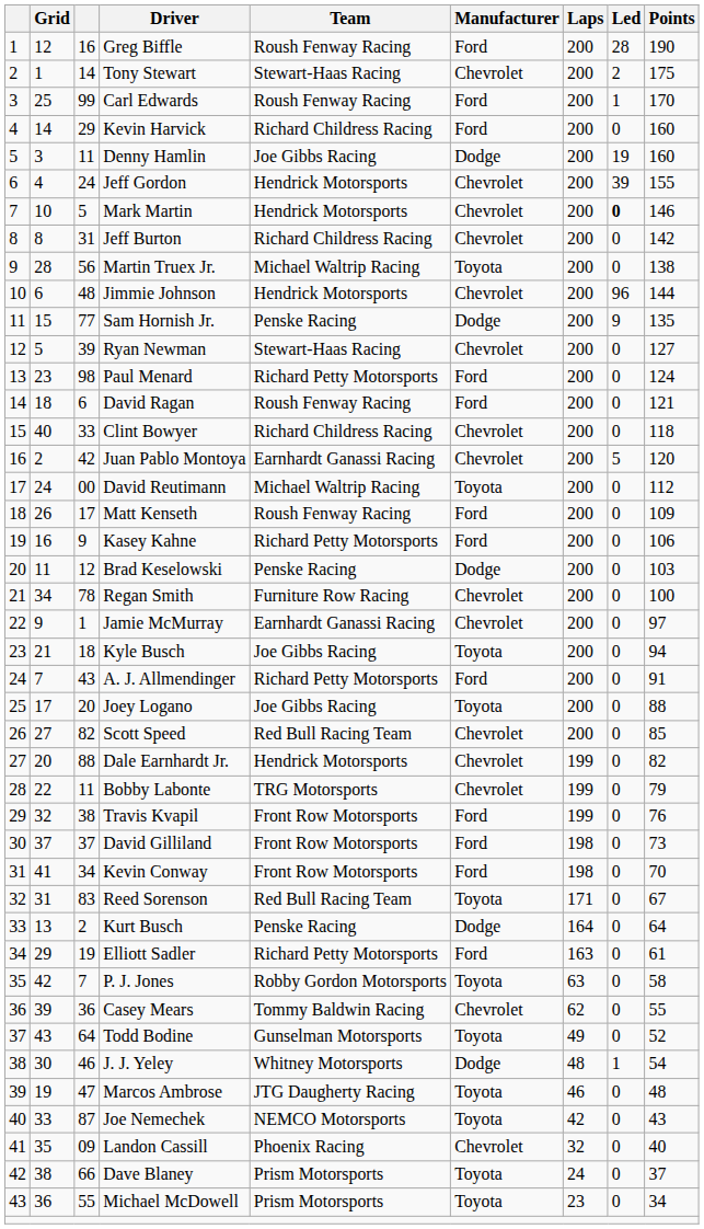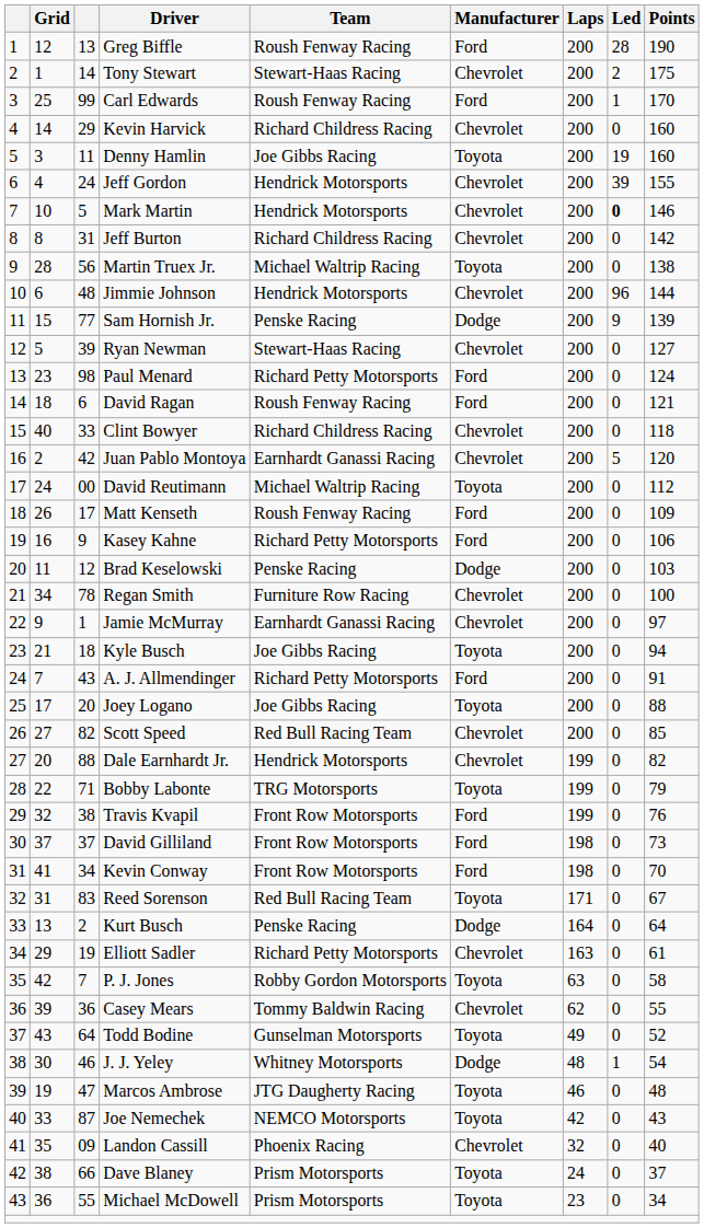 <table class="sortable wikitable" border="1">
 <tr>
 <th></th>
 <th>Grid</th>
 <th></th>
 <th>Driver</th>
 <th>Team</th>
 <th>Manufacturer</th>
 <th>Laps</th>
 <th>Led</th>
 <th>Points</th>
 </tr>
 <tr>
 <td>1</td>
 <td>12</td>
-<td>16</td>
+<td>13</td>
 <td>Greg Biffle</td>
 <td>Roush Fenway Racing</td>
 <td>Ford</td>
 <td>200</td>
 <td>28</td>
 <td>190</td>
 </tr>
 <tr>
 <td>2</td>
 <td>1</td>
 <td>14</td>
 <td>Tony Stewart</td>
 <td>Stewart-Haas Racing</td>
 <td>Chevrolet</td>
 <td>200</td>
 <td>2</td>
 <td>175</td>
 </tr>
 <tr>
 <td>3</td>
 <td>25</td>
 <td>99</td>
 <td>Carl Edwards</td>
 <td>Roush Fenway Racing</td>
 <td>Ford</td>
 <td>200</td>
 <td>1</td>
 <td>170</td>
 </tr>
 <tr>
 <td>4</td>
 <td>14</td>
 <td>29</td>
 <td>Kevin Harvick</td>
 <td>Richard Childress Racing</td>
-<td>Ford</td>
+<td>Chevrolet</td>
 <td>200</td>
 <td>0</td>
 <td>160</td>
 </tr>
 <tr>
 <td>5</td>
 <td>3</td>
 <td>11</td>
 <td>Denny Hamlin</td>
 <td>Joe Gibbs Racing</td>
-<td>Dodge</td>
+<td>Toyota</td>
 <td>200</td>
 <td>19</td>
 <td>160</td>
 </tr>
 <tr>
 <td>6</td>
 <td>4</td>
 <td>24</td>
 <td>Jeff Gordon</td>
 <td>Hendrick Motorsports</td>
 <td>Chevrolet</td>
 <td>200</td>
 <td>39</td>
 <td>155</td>
 </tr>
 <tr>
 <td>7</td>
 <td>10</td>
 <td>5</td>
 <td>Mark Martin</td>
 <td>Hendrick Motorsports</td>
 <td>Chevrolet</td>
 <td>200</td>
 <td><strong>0</strong></td>
 <td>146</td>
 </tr>
 <tr>
 <td>8</td>
 <td>8</td>
 <td>31</td>
 <td>Jeff Burton</td>
 <td>Richard Childress Racing</td>
 <td>Chevrolet</td>
 <td>200</td>
 <td>0</td>
 <td>142</td>
 </tr>
 <tr>
 <td>9</td>
 <td>28</td>
 <td>56</td>
 <td>Martin Truex Jr.</td>
 <td>Michael Waltrip Racing</td>
 <td>Toyota</td>
 <td>200</td>
 <td>0</td>
 <td>138</td>
 </tr>
 <tr>
 <td>10</td>
 <td>6</td>
 <td>48</td>
 <td>Jimmie Johnson</td>
 <td>Hendrick Motorsports</td>
 <td>Chevrolet</td>
 <td>200</td>
 <td>96</td>
 <td>144</td>
 </tr>
 <tr>
 <td>11</td>
 <td>15</td>
 <td>77</td>
 <td>Sam Hornish Jr.</td>
 <td>Penske Racing</td>
 <td>Dodge</td>
 <td>200</td>
 <td>9</td>
-<td>135</td>
+<td>139</td>
 </tr>
 <tr>
 <td>12</td>
 <td>5</td>
 <td>39</td>
 <td>Ryan Newman</td>
 <td>Stewart-Haas Racing</td>
 <td>Chevrolet</td>
 <td>200</td>
 <td>0</td>
 <td>127</td>
 </tr>
 <tr>
 <td>13</td>
 <td>23</td>
 <td>98</td>
 <td>Paul Menard</td>
 <td>Richard Petty Motorsports</td>
 <td>Ford</td>
 <td>200</td>
 <td>0</td>
 <td>124</td>
 </tr>
 <tr>
 <td>14</td>
 <td>18</td>
 <td>6</td>
 <td>David Ragan</td>
 <td>Roush Fenway Racing</td>
 <td>Ford</td>
 <td>200</td>
 <td>0</td>
 <td>121</td>
 </tr>
 <tr>
 <td>15</td>
 <td>40</td>
 <td>33</td>
 <td>Clint Bowyer</td>
 <td>Richard Childress Racing</td>
 <td>Chevrolet</td>
 <td>200</td>
 <td>0</td>
 <td>118</td>
 </tr>
 <tr>
 <td>16</td>
 <td>2</td>
 <td>42</td>
 <td>Juan Pablo Montoya</td>
 <td>Earnhardt Ganassi Racing</td>
 <td>Chevrolet</td>
 <td>200</td>
 <td>5</td>
 <td>120</td>
 </tr>
 <tr>
 <td>17</td>
 <td>24</td>
 <td>00</td>
 <td>David Reutimann</td>
 <td>Michael Waltrip Racing</td>
 <td>Toyota</td>
 <td>200</td>
 <td>0</td>
 <td>112</td>
 </tr>
 <tr>
 <td>18</td>
 <td>26</td>
 <td>17</td>
 <td>Matt Kenseth</td>
 <td>Roush Fenway Racing</td>
 <td>Ford</td>
 <td>200</td>
 <td>0</td>
 <td>109</td>
 </tr>
 <tr>
 <td>19</td>
 <td>16</td>
 <td>9</td>
 <td>Kasey Kahne</td>
 <td>Richard Petty Motorsports</td>
 <td>Ford</td>
 <td>200</td>
 <td>0</td>
 <td>106</td>
 </tr>
 <tr>
 <td>20</td>
 <td>11</td>
 <td>12</td>
 <td>Brad Keselowski</td>
 <td>Penske Racing</td>
 <td>Dodge</td>
 <td>200</td>
 <td>0</td>
 <td>103</td>
 </tr>
 <tr>
 <td>21</td>
 <td>34</td>
 <td>78</td>
 <td>Regan Smith</td>
 <td>Furniture Row Racing</td>
 <td>Chevrolet</td>
 <td>200</td>
 <td>0</td>
 <td>100</td>
 </tr>
 <tr>
 <td>22</td>
 <td>9</td>
 <td>1</td>
 <td>Jamie McMurray</td>
 <td>Earnhardt Ganassi Racing</td>
 <td>Chevrolet</td>
 <td>200</td>
 <td>0</td>
 <td>97</td>
 </tr>
 <tr>
 <td>23</td>
 <td>21</td>
 <td>18</td>
 <td>Kyle Busch</td>
 <td>Joe Gibbs Racing</td>
 <td>Toyota</td>
 <td>200</td>
 <td>0</td>
 <td>94</td>
 </tr>
 <tr>
 <td>24</td>
 <td>7</td>
 <td>43</td>
 <td>A. J. Allmendinger</td>
 <td>Richard Petty Motorsports</td>
 <td>Ford</td>
 <td>200</td>
 <td>0</td>
 <td>91</td>
 </tr>
 <tr>
 <td>25</td>
 <td>17</td>
 <td>20</td>
 <td>Joey Logano</td>
 <td>Joe Gibbs Racing</td>
 <td>Toyota</td>
 <td>200</td>
 <td>0</td>
 <td>88</td>
 </tr>
 <tr>
 <td>26</td>
 <td>27</td>
 <td>82</td>
 <td>Scott Speed</td>
 <td>Red Bull Racing Team</td>
 <td>Chevrolet</td>
 <td>200</td>
 <td>0</td>
 <td>85</td>
 </tr>
 <tr>
 <td>27</td>
 <td>20</td>
 <td>88</td>
 <td>Dale Earnhardt Jr.</td>
 <td>Hendrick Motorsports</td>
 <td>Chevrolet</td>
 <td>199</td>
 <td>0</td>
 <td>82</td>
 </tr>
 <tr>
 <td>28</td>
 <td>22</td>
-<td>11</td>
+<td>71</td>
 <td>Bobby Labonte</td>
 <td>TRG Motorsports</td>
-<td>Chevrolet</td>
+<td>Toyota</td>
 <td>199</td>
 <td>0</td>
 <td>79</td>
 </tr>
 <tr>
 <td>29</td>
 <td>32</td>
 <td>38</td>
 <td>Travis Kvapil</td>
 <td>Front Row Motorsports</td>
 <td>Ford</td>
 <td>199</td>
 <td>0</td>
 <td>76</td>
 </tr>
 <tr>
 <td>30</td>
 <td>37</td>
 <td>37</td>
 <td>David Gilliland</td>
 <td>Front Row Motorsports</td>
 <td>Ford</td>
 <td>198</td>
 <td>0</td>
 <td>73</td>
 </tr>
 <tr>
 <td>31</td>
 <td>41</td>
 <td>34</td>
 <td>Kevin Conway</td>
 <td>Front Row Motorsports</td>
 <td>Ford</td>
 <td>198</td>
 <td>0</td>
 <td>70</td>
 </tr>
 <tr>
 <td>32</td>
 <td>31</td>
 <td>83</td>
 <td>Reed Sorenson</td>
 <td>Red Bull Racing Team</td>
 <td>Toyota</td>
 <td>171</td>
 <td>0</td>
 <td>67</td>
 </tr>
 <tr>
 <td>33</td>
 <td>13</td>
 <td>2</td>
 <td>Kurt Busch</td>
 <td>Penske Racing</td>
 <td>Dodge</td>
 <td>164</td>
 <td>0</td>
 <td>64</td>
 </tr>
 <tr>
 <td>34</td>
 <td>29</td>
 <td>19</td>
 <td>Elliott Sadler</td>
 <td>Richard Petty Motorsports</td>
-<td>Ford</td>
+<td>Chevrolet</td>
 <td>163</td>
 <td>0</td>
 <td>61</td>
 </tr>
 <tr>
 <td>35</td>
 <td>42</td>
 <td>7</td>
 <td>P. J. Jones</td>
 <td>Robby Gordon Motorsports</td>
 <td>Toyota</td>
 <td>63</td>
 <td>0</td>
 <td>58</td>
 </tr>
 <tr>
 <td>36</td>
 <td>39</td>
 <td>36</td>
 <td>Casey Mears</td>
 <td>Tommy Baldwin Racing</td>
 <td>Chevrolet</td>
 <td>62</td>
 <td>0</td>
 <td>55</td>
 </tr>
 <tr>
 <td>37</td>
 <td>43</td>
 <td>64</td>
 <td>Todd Bodine</td>
 <td>Gunselman Motorsports</td>
 <td>Toyota</td>
 <td>49</td>
 <td>0</td>
 <td>52</td>
 </tr>
 <tr>
 <td>38</td>
 <td>30</td>
 <td>46</td>
 <td>J. J. Yeley</td>
 <td>Whitney Motorsports</td>
 <td>Dodge</td>
 <td>48</td>
 <td>1</td>
 <td>54</td>
 </tr>
 <tr>
 <td>39</td>
 <td>19</td>
 <td>47</td>
 <td>Marcos Ambrose</td>
 <td>JTG Daugherty Racing</td>
 <td>Toyota</td>
 <td>46</td>
 <td>0</td>
 <td>48</td>
 </tr>
 <tr>
 <td>40</td>
 <td>33</td>
 <td>87</td>
 <td>Joe Nemechek</td>
 <td>NEMCO Motorsports</td>
 <td>Toyota</td>
 <td>42</td>
 <td>0</td>
 <td>43</td>
 </tr>
 <tr>
 <td>41</td>
 <td>35</td>
 <td>09</td>
 <td>Landon Cassill</td>
 <td>Phoenix Racing</td>
 <td>Chevrolet</td>
 <td>32</td>
 <td>0</td>
 <td>40</td>
 </tr>
 <tr>
 <td>42</td>
 <td>38</td>
 <td>66</td>
 <td>Dave Blaney</td>
 <td>Prism Motorsports</td>
 <td>Toyota</td>
 <td>24</td>
 <td>0</td>
 <td>37</td>
 </tr>
 <tr>
 <td>43</td>
 <td>36</td>
 <td>55</td>
 <td>Michael McDowell</td>
 <td>Prism Motorsports</td>
 <td>Toyota</td>
 <td>23</td>
 <td>0</td>
 <td>34</td>
 </tr>
 <tr class="sortbottom">
 <td colspan="9"></td>
 </tr>
 </table>
